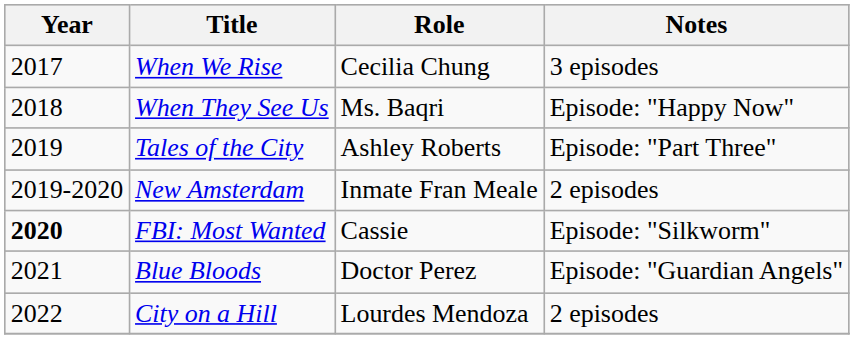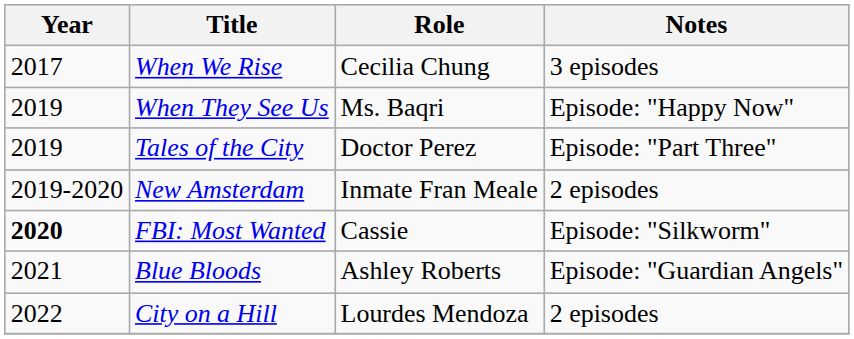 <table class="wikitable sortable">
 <tr>
 <th>Year</th>
 <th>Title</th>
 <th>Role</th>
 <th class="unsortable">Notes</th>
 </tr>
 <tr>
 <td>2017</td>
 <td><em><a href='#'>When We Rise</a></em></td>
 <td>Cecilia Chung</td>
 <td>3 episodes</td>
 </tr>
 <tr>
-<td>2018</td>
+<td>2019</td>
 <td><em><a href='#'>When They See Us</a></em></td>
 <td>Ms. Baqri</td>
 <td>Episode: "Happy Now"</td>
 </tr>
 <tr>
 <td>2019</td>
 <td><em><a href='#'>Tales of the City</a></em></td>
-<td>Ashley Roberts</td>
+<td>Doctor Perez</td>
 <td>Episode: "Part Three"</td>
 </tr>
 <tr>
 <td>2019-2020</td>
 <td><em><a href='#'>New Amsterdam</a></em></td>
 <td>Inmate Fran Meale</td>
 <td>2 episodes</td>
 </tr>
 <tr>
 <td><strong>2020</strong></td>
 <td><em><a href='#'>FBI: Most Wanted</a></em></td>
 <td>Cassie</td>
 <td>Episode: "Silkworm"</td>
 </tr>
 <tr>
 <td>2021</td>
 <td><em><a href='#'>Blue Bloods</a></em></td>
-<td>Doctor Perez</td>
+<td>Ashley Roberts</td>
 <td>Episode: "Guardian Angels"</td>
 </tr>
 <tr>
 <td>2022</td>
 <td><em><a href='#'>City on a Hill</a></em></td>
 <td>Lourdes Mendoza</td>
 <td>2 episodes</td>
 </tr>
 <tr>
 </tr>
 </table>
